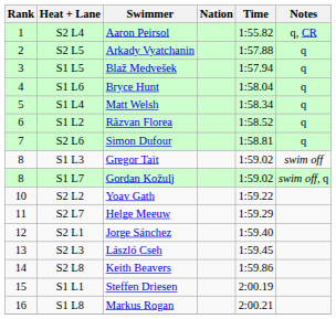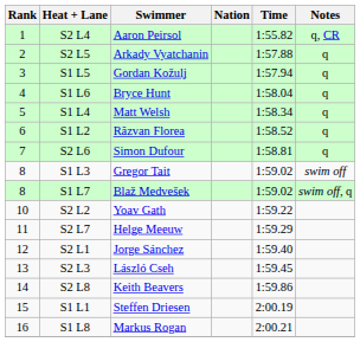 <table class="wikitable sortable" style="text-align:center">
 <tr>
 <th>Rank</th>
 <th>Heat + Lane</th>
 <th>Swimmer</th>
 <th>Nation</th>
 <th>Time</th>
 <th>Notes</th>
 </tr>
 <tr bgcolor=ccffcc>
 <td>1</td>
 <td>S2 L4</td>
 <td align=left><a href='#'>Aaron Peirsol</a></td>
 <td align=left></td>
 <td>1:55.82</td>
 <td>q, <a href='#'>CR</a></td>
 </tr>
 <tr bgcolor=ccffcc>
 <td>2</td>
 <td>S2 L5</td>
 <td align=left><a href='#'>Arkady Vyatchanin</a></td>
 <td align=left></td>
 <td>1:57.88</td>
 <td>q</td>
 </tr>
 <tr bgcolor=ccffcc>
 <td>3</td>
 <td>S1 L5</td>
-<td align=left><a href='#'>Blaž Medvešek</a></td>
+<td align=left><a href='#'>Gordan Kožulj</a></td>
 <td align=left></td>
 <td>1:57.94</td>
 <td>q</td>
 </tr>
 <tr bgcolor=ccffcc>
 <td>4</td>
 <td>S1 L6</td>
 <td align=left><a href='#'>Bryce Hunt</a></td>
 <td align=left></td>
 <td>1:58.04</td>
 <td>q</td>
 </tr>
 <tr bgcolor=ccffcc>
 <td>5</td>
 <td>S1 L4</td>
 <td align=left><a href='#'>Matt Welsh</a></td>
 <td align=left></td>
 <td>1:58.34</td>
 <td>q</td>
 </tr>
 <tr bgcolor=ccffcc>
 <td>6</td>
 <td>S1 L2</td>
 <td align=left><a href='#'>Răzvan Florea</a></td>
 <td align=left></td>
 <td>1:58.52</td>
 <td>q</td>
 </tr>
 <tr bgcolor=ccffcc>
 <td>7</td>
 <td>S2 L6</td>
 <td align=left><a href='#'>Simon Dufour</a></td>
 <td align=left></td>
 <td>1:58.81</td>
 <td>q</td>
 </tr>
 <tr>
 <td>8</td>
 <td>S1 L3</td>
 <td align=left><a href='#'>Gregor Tait</a></td>
 <td align=left></td>
 <td>1:59.02</td>
 <td><em>swim off</em></td>
 </tr>
 <tr bgcolor=ccffcc>
 <td>8</td>
 <td>S1 L7</td>
-<td align=left><a href='#'>Gordan Kožulj</a></td>
+<td align=left><a href='#'>Blaž Medvešek</a></td>
 <td align=left></td>
 <td>1:59.02</td>
 <td><em>swim off</em>, q</td>
 </tr>
 <tr>
 <td>10</td>
 <td>S2 L2</td>
 <td align=left><a href='#'>Yoav Gath</a></td>
 <td align=left></td>
 <td>1:59.22</td>
 <td></td>
 </tr>
 <tr>
 <td>11</td>
 <td>S2 L7</td>
 <td align=left><a href='#'>Helge Meeuw</a></td>
 <td align=left></td>
 <td>1:59.29</td>
 <td></td>
 </tr>
 <tr>
 <td>12</td>
 <td>S2 L1</td>
 <td align=left><a href='#'>Jorge Sánchez</a></td>
 <td align=left></td>
 <td>1:59.40</td>
 <td></td>
 </tr>
 <tr>
 <td>13</td>
 <td>S2 L3</td>
 <td align=left><a href='#'>László Cseh</a></td>
 <td align=left></td>
 <td>1:59.45</td>
 <td></td>
 </tr>
 <tr>
 <td>14</td>
 <td>S2 L8</td>
 <td align=left><a href='#'>Keith Beavers</a></td>
 <td align=left></td>
 <td>1:59.86</td>
 <td></td>
 </tr>
 <tr>
 <td>15</td>
 <td>S1 L1</td>
 <td align=left><a href='#'>Steffen Driesen</a></td>
 <td align=left></td>
 <td>2:00.19</td>
 <td></td>
 </tr>
 <tr>
 <td>16</td>
 <td>S1 L8</td>
 <td align=left><a href='#'>Markus Rogan</a></td>
 <td align=left></td>
 <td>2:00.21</td>
 <td></td>
 </tr>
 <tr>
 </tr>
 </table>
